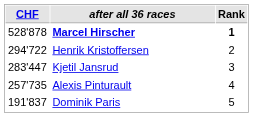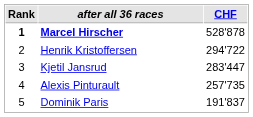 <table cellspacing="1" cellpadding="3" style="border:1px solid #aaa; font-size:86%;">
 <tr style="background:#e4e4e4;">
+<th style="border-bottom:1px solid #aaa; width:10px;">Rank</th>
+<th style="border-bottom:1px solid #aaa; width:200px; white-space:nowrap;"><em>after all 36 races</em> </th>
 <th style="border-bottom:1px solid #aaa; width:40px; white-space:nowrap;"><a href='#'>CHF</a></th>
-<th style="border-bottom:1px solid #aaa; width:200px; white-space:nowrap;"><em>after all 36 races</em> </th>
-<th style="border-bottom:1px solid #aaa; width:10px;">Rank</th>
 </tr>
 <tr>
+<td style="text-align:center;"><strong>1</strong></td>
+<td> <strong><a href='#'>Marcel Hirscher</a></strong></td>
 <td align=right>528'878</td>
-<td> <strong><a href='#'>Marcel Hirscher</a></strong></td>
-<td style="text-align:center;"><strong>1</strong></td>
 </tr>
 <tr>
+<td style="text-align:center;">2</td>
+<td> <a href='#'>Henrik Kristoffersen</a></td>
 <td align=right>294'722</td>
-<td> <a href='#'>Henrik Kristoffersen</a></td>
-<td style="text-align:center;">2</td>
 </tr>
 <tr>
+<td style="text-align:center;">3</td>
+<td> <a href='#'>Kjetil Jansrud</a></td>
 <td align=right>283'447</td>
-<td> <a href='#'>Kjetil Jansrud</a></td>
-<td style="text-align:center;">3</td>
 </tr>
 <tr>
+<td style="text-align:center;">4</td>
+<td> <a href='#'>Alexis Pinturault</a></td>
 <td align=right>257'735</td>
-<td> <a href='#'>Alexis Pinturault</a></td>
-<td style="text-align:center;">4</td>
 </tr>
 <tr>
+<td style="text-align:center;">5</td>
+<td> <a href='#'>Dominik Paris</a></td>
 <td align=right>191'837</td>
-<td> <a href='#'>Dominik Paris</a></td>
-<td style="text-align:center;">5</td>
 </tr>
 </table>
